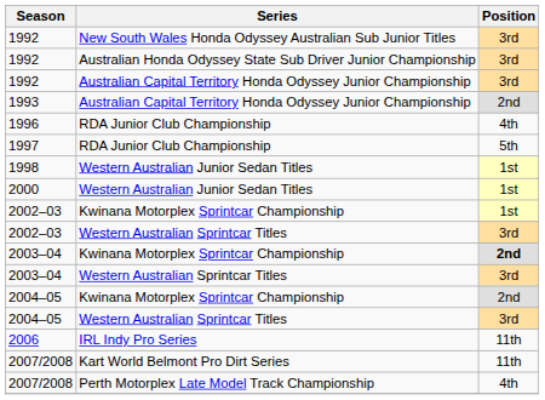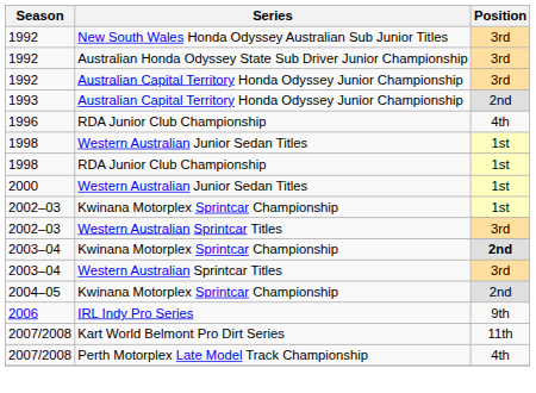 <table class="wikitable" style="font-size: 95%;">
 <tr>
 <th>Season</th>
 <th>Series</th>
 <th>Position</th>
 </tr>
 <tr>
 <td>1992</td>
 <td><a href='#'>New South Wales</a> Honda Odyssey Australian Sub Junior Titles</td>
 <td align="center" style="background:#ffdf9f;">3rd</td>
 </tr>
 <tr>
 <td>1992</td>
 <td>Australian Honda Odyssey State Sub Driver Junior Championship</td>
 <td align="center" style="background:#ffdf9f;">3rd</td>
 </tr>
 <tr>
 <td>1992</td>
 <td><a href='#'>Australian Capital Territory</a> Honda Odyssey Junior Championship</td>
 <td align="center" style="background:#ffdf9f;">3rd</td>
 </tr>
 <tr>
 <td>1993</td>
 <td><a href='#'>Australian Capital Territory</a> Honda Odyssey Junior Championship</td>
 <td align="center" style="background:#dfdfdf;">2nd</td>
 </tr>
 <tr>
 <td>1996</td>
 <td>RDA Junior Club Championship</td>
 <td align="center">4th</td>
 </tr>
 <tr>
-<td>1997</td>
-<td>RDA Junior Club Championship</td>
-<td align="center">5th</td>
+<td>1998</td>
+<td><a href='#'>Western Australian</a> Junior Sedan Titles</td>
+<td align="center" style="background:#ffffbf;">1st</td>
 </tr>
 <tr>
 <td>1998</td>
-<td><a href='#'>Western Australian</a> Junior Sedan Titles</td>
+<td>RDA Junior Club Championship</td>
 <td align="center" style="background:#ffffbf;">1st</td>
 </tr>
 <tr>
 <td>2000</td>
 <td><a href='#'>Western Australian</a> Junior Sedan Titles</td>
 <td align="center" style="background:#ffffbf;">1st</td>
 </tr>
 <tr>
 <td>2002–03</td>
 <td>Kwinana Motorplex <a href='#'>Sprintcar</a> Championship</td>
 <td align="center" style="background:#ffffbf;">1st</td>
 </tr>
 <tr>
 <td>2002–03</td>
 <td><a href='#'>Western Australian</a> <a href='#'>Sprintcar</a> Titles</td>
 <td align="center" style="background:#ffdf9f;">3rd</td>
 </tr>
 <tr>
 <td>2003–04</td>
 <td>Kwinana Motorplex <a href='#'>Sprintcar</a> Championship</td>
 <td align="center" style="background:#dfdfdf;"><strong>2nd</strong></td>
 </tr>
 <tr>
 <td>2003–04</td>
 <td><a href='#'>Western Australian</a> Sprintcar Titles</td>
 <td align="center" style="background:#ffdf9f;">3rd</td>
 </tr>
 <tr>
 <td>2004–05</td>
 <td>Kwinana Motorplex <a href='#'>Sprintcar</a> Championship</td>
 <td align="center" style="background:#dfdfdf;">2nd</td>
 </tr>
 <tr>
-<td>2004–05</td>
-<td><a href='#'>Western Australian</a> <a href='#'>Sprintcar</a> Titles</td>
-<td align="center" style="background:#ffdf9f;">3rd</td>
-</tr>
-<tr>
 <td><a href='#'>2006</a></td>
 <td><a href='#'>IRL Indy Pro Series</a></td>
-<td align="center">11th</td>
+<td align="center">9th</td>
 </tr>
 <tr>
 <td>2007/2008</td>
 <td>Kart World Belmont Pro Dirt Series</td>
 <td align="center">11th</td>
 </tr>
 <tr>
 <td>2007/2008</td>
 <td>Perth Motorplex <a href='#'>Late Model</a> Track Championship</td>
 <td align="center">4th</td>
 </tr>
 <tr>
 </tr>
 </table>
